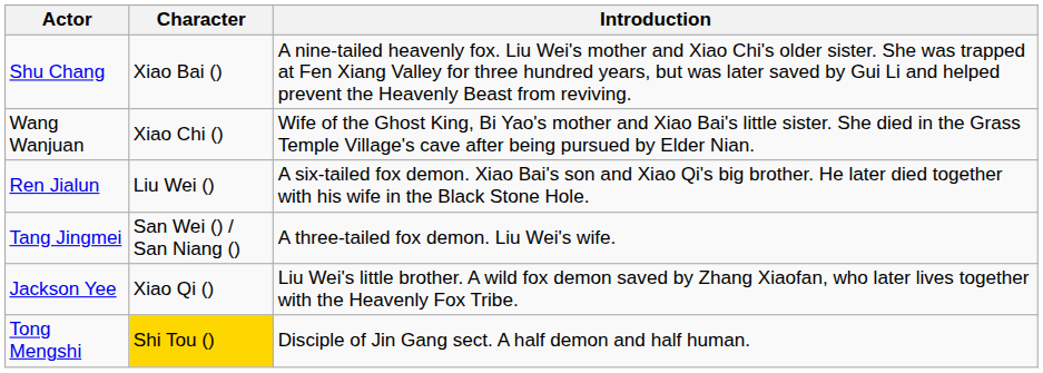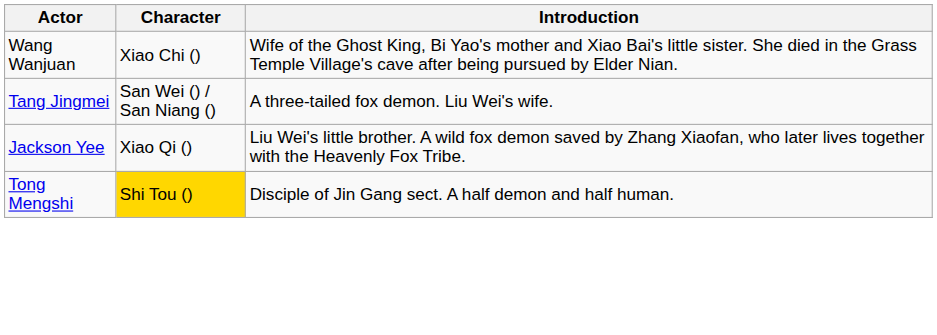 <table class="wikitable">
 <tr>
 <th style="width:12%">Actor</th>
 <th style="width:14%">Character</th>
 <th>Introduction</th>
 </tr>
 <tr>
-<td><a href='#'>Shu Chang</a></td>
-<td>Xiao Bai ()</td>
-<td>A nine-tailed heavenly fox. Liu Wei's mother and Xiao Chi's older sister. She was trapped at Fen Xiang Valley for three hundred years, but was later saved by Gui Li and helped prevent the Heavenly Beast from reviving.</td>
-</tr>
-<tr>
 <td>Wang Wanjuan</td>
 <td>Xiao Chi ()</td>
 <td>Wife of the Ghost King, Bi Yao's mother and Xiao Bai's little sister. She died in the Grass Temple Village's cave after being pursued by Elder Nian.</td>
-</tr>
-<tr>
-<td><a href='#'>Ren Jialun</a></td>
-<td>Liu Wei ()</td>
-<td>A six-tailed fox demon. Xiao Bai's son and Xiao Qi's big brother. He later died together with his wife in the Black Stone Hole.</td>
 </tr>
 <tr>
 <td><a href='#'>Tang Jingmei</a></td>
 <td>San Wei () / San Niang  ()</td>
 <td>A three-tailed fox demon. Liu Wei's wife.</td>
 </tr>
 <tr>
 <td><a href='#'>Jackson Yee</a></td>
 <td>Xiao Qi ()</td>
 <td>Liu Wei's little brother. A wild fox demon saved by Zhang Xiaofan, who later lives together with the Heavenly Fox Tribe.</td>
 </tr>
 <tr>
 <td><a href='#'>Tong Mengshi</a></td>
 <td style="background: gold;">Shi Tou ()</td>
 <td>Disciple of Jin Gang sect. A half demon and half human.</td>
 </tr>
 </table>
